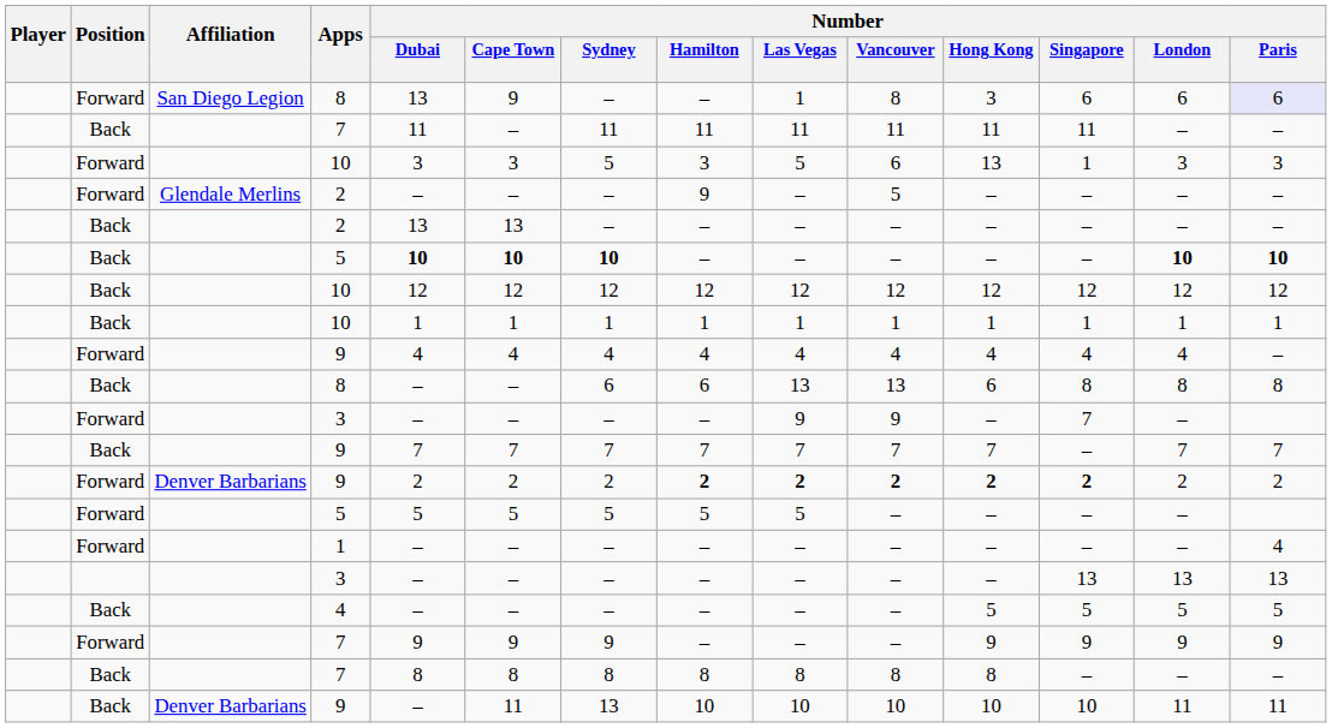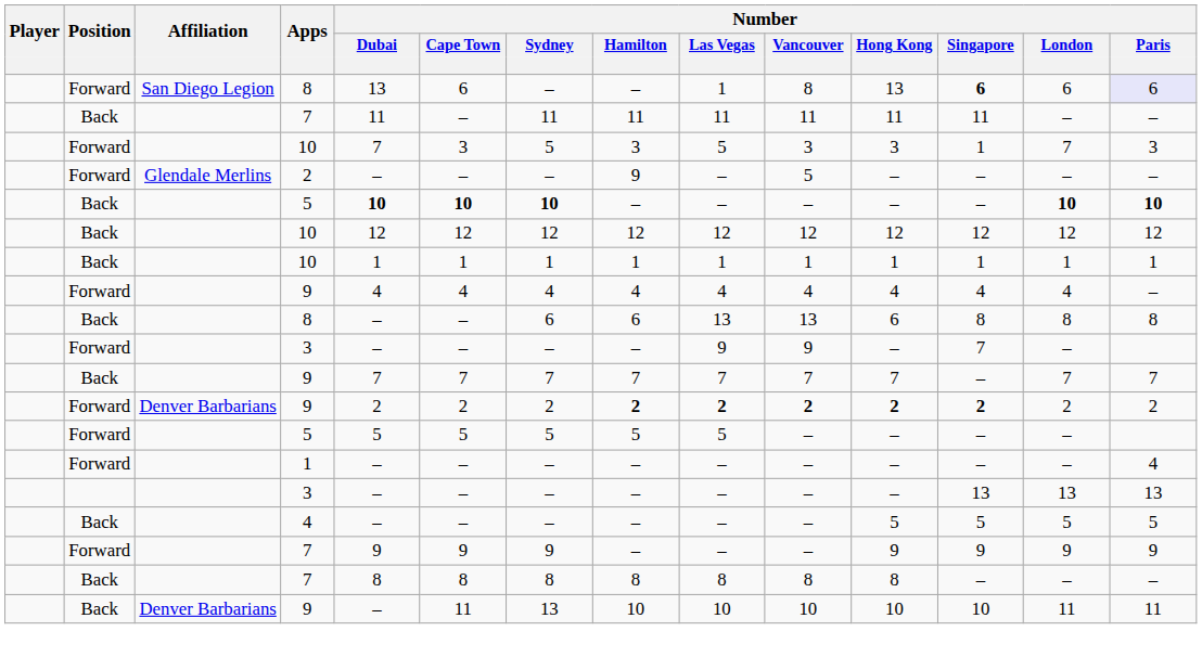 <table class="wikitable sortable" style="text-align:center;">
 <tr>
 <th rowspan=2 style="border-bottom:0px;">Player</th>
 <th rowspan=2 style="border-bottom:0px;">Position</th>
 <th rowspan=2 style="border-bottom:0px;">Affiliation</th>
 <th rowspan=2 style="border-bottom:0px; padding:5px;">Apps</th>
 <th colspan=10>Number</th>
 </tr>
 <tr>
 <th valign=top style="width:5.2em; border-bottom:0px; padding:2px; font-size:85%;"><a href='#'>Dubai</a></th>
 <th valign=top style="width:5.2em; border-bottom:0px; padding:2px; font-size:85%;"><a href='#'>Cape Town</a></th>
 <th valign=top style="width:5.2em; border-bottom:0px; padding:2px; font-size:85%;"><a href='#'>Sydney</a></th>
 <th valign=top style="width:5.2em; border-bottom:0px; padding:2px; font-size:85%;"><a href='#'>Hamilton</a></th>
 <th valign=top style="width:5.2em; border-bottom:0px; padding:2px; font-size:85%;"><a href='#'>Las Vegas</a></th>
 <th valign=top style="width:5.2em; border-bottom:0px; padding:2px; font-size:85%;"><a href='#'>Vancouver</a></th>
 <th valign=top style="width:5.2em; border-bottom:0px; padding:2px; font-size:85%;"><a href='#'>Hong Kong</a></th>
 <th valign=top style="width:5.2em; border-bottom:0px; padding:2px; font-size:85%;"><a href='#'>Singapore</a></th>
 <th valign=top style="width:5.2em; border-bottom:0px; padding:2px; font-size:85%;"><a href='#'>London</a></th>
 <th valign=top style="width:5.2em; border-bottom:0px; padding:2px; font-size:85%;"><a href='#'>Paris</a></th>
 </tr>
 <tr style="line-height:8px;">
 <th style="border-top:0px;"> </th>
 <th style="border-top:0px;"></th>
 <th style="border-top:0px;"></th>
 <th data-sort-type="number" style="border-top:0px;"></th>
 <th data-sort-type="number" style="border-top:0px;"></th>
 <th data-sort-type="number" style="border-top:0px;"></th>
 <th data-sort-type="number" style="border-top:0px;"></th>
 <th data-sort-type="number" style="border-top:0px;"></th>
 <th data-sort-type="number" style="border-top:0px;"></th>
 <th data-sort-type="number" style="border-top:0px;"></th>
 <th data-sort-type="number" style="border-top:0px;"></th>
 <th data-sort-type="number" style="border-top:0px;"></th>
 <th data-sort-type="number" style="border-top:0px;"></th>
 <th data-sort-type="number" style="border-top:0px;"></th>
 </tr>
 <tr>
 <td align=left></td>
 <td>Forward</td>
 <td><a href='#'>San Diego Legion</a></td>
 <td>8</td>
 <td>13</td>
-<td>9</td>
+<td>6</td>
 <td>–</td>
 <td>–</td>
 <td>1</td>
 <td>8</td>
-<td>3</td>
-<td>6</td>
+<td>13</td>
+<td><strong>6</strong></td>
 <td>6</td>
 <td style="background: lavender;">6</td>
 </tr>
 <tr>
 <td align=left></td>
 <td>Back</td>
 <td></td>
 <td>7</td>
 <td>11</td>
 <td>–</td>
 <td>11</td>
 <td>11</td>
 <td>11</td>
 <td>11</td>
 <td>11</td>
 <td>11</td>
 <td>–</td>
 <td>–</td>
 </tr>
 <tr>
 <td align=left></td>
 <td>Forward</td>
 <td></td>
 <td>10</td>
-<td>3</td>
+<td>7</td>
 <td>3</td>
 <td>5</td>
 <td>3</td>
 <td>5</td>
-<td>6</td>
-<td>13</td>
+<td>3</td>
+<td>3</td>
 <td>1</td>
-<td>3</td>
+<td>7</td>
 <td>3</td>
 </tr>
 <tr>
 <td align=left></td>
 <td>Forward</td>
 <td><a href='#'>Glendale Merlins</a></td>
 <td>2</td>
 <td>–</td>
 <td>–</td>
 <td>–</td>
 <td>9</td>
 <td>–</td>
 <td>5</td>
-<td>–</td>
-<td>–</td>
-<td>–</td>
-<td>–</td>
-</tr>
-<tr>
-<td align=left></td>
-<td>Back</td>
-<td></td>
-<td>2</td>
-<td>13</td>
-<td>13</td>
-<td>–</td>
-<td>–</td>
-<td>–</td>
-<td>–</td>
 <td>–</td>
 <td>–</td>
 <td>–</td>
 <td>–</td>
 </tr>
 <tr>
 <td align=left></td>
 <td>Back</td>
 <td></td>
 <td>5</td>
 <td><strong>10</strong></td>
 <td><strong>10</strong></td>
 <td><strong>10</strong></td>
 <td>–</td>
 <td>–</td>
 <td>–</td>
 <td>–</td>
 <td>–</td>
 <td><strong>10</strong></td>
 <td><strong>10</strong></td>
 </tr>
 <tr>
 <td align=left></td>
 <td>Back</td>
 <td></td>
 <td>10</td>
 <td>12</td>
 <td>12</td>
 <td>12</td>
 <td>12</td>
 <td>12</td>
 <td>12</td>
 <td>12</td>
 <td>12</td>
 <td>12</td>
 <td>12</td>
 </tr>
 <tr>
 <td align=left></td>
 <td>Back</td>
 <td></td>
 <td>10</td>
 <td>1</td>
 <td>1</td>
 <td>1</td>
 <td>1</td>
 <td>1</td>
 <td>1</td>
 <td>1</td>
 <td>1</td>
 <td>1</td>
 <td>1</td>
 </tr>
 <tr>
 <td align=left></td>
 <td>Forward</td>
 <td></td>
 <td>9</td>
 <td>4</td>
 <td>4</td>
 <td>4</td>
 <td>4</td>
 <td>4</td>
 <td>4</td>
 <td>4</td>
 <td>4</td>
 <td>4</td>
 <td>–</td>
 </tr>
 <tr>
 <td align=left></td>
 <td>Back</td>
 <td></td>
 <td>8</td>
 <td>–</td>
 <td>–</td>
 <td>6</td>
 <td>6</td>
 <td>13</td>
 <td>13</td>
 <td>6</td>
 <td>8</td>
 <td>8</td>
 <td>8</td>
 </tr>
 <tr>
 <td align=left></td>
 <td>Forward</td>
 <td></td>
 <td>3</td>
 <td>–</td>
 <td>–</td>
 <td>–</td>
 <td>–</td>
 <td>9</td>
 <td>9</td>
 <td>–</td>
 <td>7</td>
 <td>–</td>
 <td></td>
 </tr>
 <tr>
 <td align=left></td>
 <td>Back</td>
 <td></td>
 <td>9</td>
 <td>7</td>
 <td>7</td>
 <td>7</td>
 <td>7</td>
 <td>7</td>
 <td>7</td>
 <td>7</td>
 <td>–</td>
 <td>7</td>
 <td>7</td>
 </tr>
 <tr>
 <td align=left></td>
 <td>Forward</td>
 <td><a href='#'>Denver Barbarians</a></td>
 <td>9</td>
 <td>2</td>
 <td>2</td>
 <td>2</td>
 <td><strong>2</strong></td>
 <td><strong>2</strong></td>
 <td><strong>2</strong></td>
 <td><strong>2</strong></td>
 <td><strong>2</strong></td>
 <td>2</td>
 <td>2</td>
 </tr>
 <tr>
 <td align=left></td>
 <td>Forward</td>
 <td></td>
 <td>5</td>
 <td>5</td>
 <td>5</td>
 <td>5</td>
 <td>5</td>
 <td>5</td>
 <td>–</td>
 <td>–</td>
 <td>–</td>
 <td>–</td>
 <td></td>
 </tr>
 <tr>
 <td align=left></td>
 <td>Forward</td>
 <td></td>
 <td>1</td>
 <td>–</td>
 <td>–</td>
 <td>–</td>
 <td>–</td>
 <td>–</td>
 <td>–</td>
 <td>–</td>
 <td>–</td>
 <td>–</td>
 <td>4</td>
 </tr>
 <tr>
 <td align=left></td>
 <td></td>
 <td></td>
 <td>3</td>
 <td>–</td>
 <td>–</td>
 <td>–</td>
 <td>–</td>
 <td>–</td>
 <td>–</td>
 <td>–</td>
 <td>13</td>
 <td>13</td>
 <td>13</td>
 </tr>
 <tr>
 <td align=left></td>
 <td>Back</td>
 <td></td>
 <td>4</td>
 <td>–</td>
 <td>–</td>
 <td>–</td>
 <td>–</td>
 <td>–</td>
 <td>–</td>
 <td>5</td>
 <td>5</td>
 <td>5</td>
 <td>5</td>
 </tr>
 <tr>
 <td align=left></td>
 <td>Forward</td>
 <td></td>
 <td>7</td>
 <td>9</td>
 <td>9</td>
 <td>9</td>
 <td>–</td>
 <td>–</td>
 <td>–</td>
 <td>9</td>
 <td>9</td>
 <td>9</td>
 <td>9</td>
 </tr>
 <tr>
 <td align=left></td>
 <td>Back</td>
 <td></td>
 <td>7</td>
 <td>8</td>
 <td>8</td>
 <td>8</td>
 <td>8</td>
 <td>8</td>
 <td>8</td>
 <td>8</td>
 <td>–</td>
 <td>–</td>
 <td>–</td>
 </tr>
 <tr>
 <td align=left></td>
 <td>Back</td>
 <td><a href='#'>Denver Barbarians</a></td>
 <td>9</td>
 <td>–</td>
 <td>11</td>
 <td>13</td>
 <td>10</td>
 <td>10</td>
 <td>10</td>
 <td>10</td>
 <td>10</td>
 <td>11</td>
 <td>11</td>
 </tr>
 </table>
